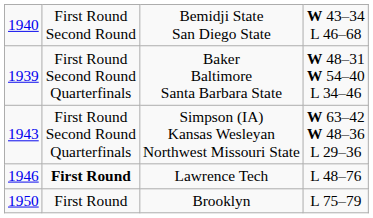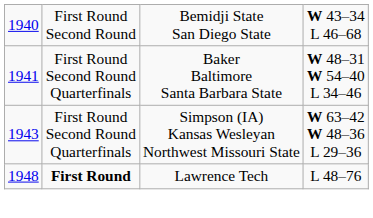 <table class="wikitable">
 <tr align="center">
 <td><a href='#'>1940</a></td>
 <td>First Round<br>Second Round</td>
 <td>Bemidji State<br>San Diego State</td>
 <td><strong>W</strong> 43–34<br>L 46–68</td>
 </tr>
 <tr align="center">
-<td><a href='#'>1939</a></td>
+<td><a href='#'>1941</a></td>
 <td>First Round<br>Second Round<br>Quarterfinals</td>
 <td>Baker<br>Baltimore<br>Santa Barbara State</td>
 <td><strong>W</strong> 48–31<br><strong>W</strong> 54–40<br>L 34–46</td>
 </tr>
 <tr align="center">
 <td><a href='#'>1943</a></td>
 <td>First Round<br>Second Round<br>Quarterfinals</td>
 <td>Simpson (IA)<br>Kansas Wesleyan<br>Northwest Missouri State</td>
 <td><strong>W</strong> 63–42<br><strong>W</strong> 48–36<br>L 29–36</td>
 </tr>
 <tr align="center">
-<td><a href='#'>1946</a></td>
+<td><a href='#'>1948</a></td>
 <td><strong>First Round</strong></td>
 <td>Lawrence Tech</td>
 <td>L 48–76</td>
 </tr>
-<tr align="center">
-<td><a href='#'>1950</a></td>
-<td>First Round</td>
-<td>Brooklyn</td>
-<td>L 75–79</td>
-</tr>
 </table>
